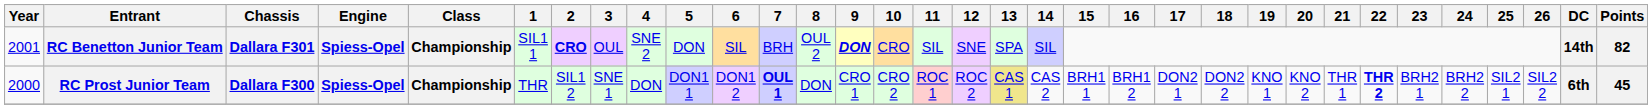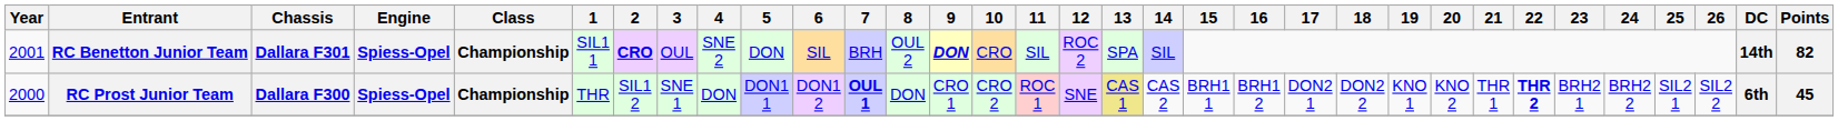 <table class="wikitable" style="text-align:center; font-size:85%">
 <tr>
 <th>Year</th>
 <th>Entrant</th>
 <th>Chassis</th>
 <th>Engine</th>
 <th>Class</th>
 <th>1</th>
 <th>2</th>
 <th>3</th>
 <th>4</th>
 <th>5</th>
 <th>6</th>
 <th>7</th>
 <th>8</th>
 <th>9</th>
 <th>10</th>
 <th>11</th>
 <th>12</th>
 <th>13</th>
 <th>14</th>
 <th>15</th>
 <th>16</th>
 <th>17</th>
 <th>18</th>
 <th>19</th>
 <th>20</th>
 <th>21</th>
 <th>22</th>
 <th>23</th>
 <th>24</th>
 <th>25</th>
 <th>26</th>
 <th>DC</th>
 <th>Points</th>
 </tr>
 <tr>
 <td><a href='#'>2001</a></td>
 <th nowrap><a href='#'>RC Benetton Junior Team</a></th>
 <th nowrap><a href='#'>Dallara F301</a></th>
 <th nowrap><a href='#'>Spiess-Opel</a></th>
 <th>Championship</th>
 <td style="background:#DFFFDF;"><a href='#'>SIL1<br>1</a><br></td>
 <td style="background:#EFCFFF;"><strong><a href='#'>CRO</a></strong><br></td>
 <td style="background:#EFCFFF;"><a href='#'>OUL</a><br></td>
 <td style="background:#DFFFDF;"><a href='#'>SNE<br>2</a><br></td>
 <td style="background:#DFFFDF;"><a href='#'>DON</a><br></td>
 <td style="background:#FFDF9F;"><a href='#'>SIL</a><br></td>
 <td style="background:#CFCFFF;"><a href='#'>BRH</a><br></td>
 <td style="background:#DFFFDF;"><a href='#'>OUL<br>2</a><br></td>
 <td style="background:#FFFFBF;"><strong><em><a href='#'>DON</a></em></strong><br></td>
 <td style="background:#FFDF9F;"><a href='#'>CRO</a><br></td>
 <td style="background:#DFFFDF;"><a href='#'>SIL</a><br></td>
-<td style="background:#EFCFFF;"><a href='#'>SNE</a><br></td>
+<td style="background:#EFCFFF;"><a href='#'>ROC<br>2</a><br></td>
 <td style="background:#DFFFDF;"><a href='#'>SPA</a><br></td>
 <td style="background:#CFCFFF;"><a href='#'>SIL</a><br></td>
 <td colspan=12></td>
 <th>14th</th>
 <th>82</th>
 </tr>
 <tr>
 <td><a href='#'>2000</a></td>
 <th nowrap><a href='#'>RC Prost Junior Team</a></th>
 <th nowrap><a href='#'>Dallara F300</a></th>
 <th nowrap><a href='#'>Spiess-Opel</a></th>
 <th>Championship</th>
 <td style="background:#DFFFDF;"><a href='#'>THR</a><br></td>
 <td style="background:#DFFFDF;"><a href='#'>SIL1<br>2</a><br></td>
 <td style="background:#DFFFDF;"><a href='#'>SNE<br>1</a><br></td>
 <td style="background:#DFFFDF;"><a href='#'>DON</a><br></td>
 <td style="background:#CFCFFF;"><a href='#'>DON1<br>1</a><br></td>
 <td style="background:#EFCFFF;"><a href='#'>DON1<br>2</a><br></td>
 <td style="background:#CFCFFF;"><strong><a href='#'>OUL<br>1</a><br></strong></td>
 <td style="background:#DFFFDF;"><a href='#'>DON</a><br></td>
 <td style="background:#DFFFDF;"><a href='#'>CRO<br>1</a><br></td>
 <td style="background:#DFFFDF;"><a href='#'>CRO<br>2</a><br></td>
 <td style="background:#FFCFCF;"><a href='#'>ROC<br>1</a><br></td>
-<td style="background:#EFCFFF;"><a href='#'>ROC<br>2</a><br></td>
+<td style="background:#EFCFFF;"><a href='#'>SNE</a><br></td>
 <td style="background: khaki;"><a href='#'>CAS<br>1</a></td>
 <td><a href='#'>CAS<br>2</a></td>
 <td><a href='#'>BRH1<br>1</a></td>
 <td><a href='#'>BRH1<br>2</a></td>
 <td><a href='#'>DON2<br>1</a></td>
 <td><a href='#'>DON2<br>2</a></td>
 <td><a href='#'>KNO<br>1</a></td>
 <td><a href='#'>KNO<br>2</a></td>
 <td><a href='#'>THR<br>1</a></td>
 <td><strong><a href='#'>THR<br>2</a></strong></td>
 <td><a href='#'>BRH2<br>1</a></td>
 <td><a href='#'>BRH2<br>2</a></td>
 <td><a href='#'>SIL2<br>1</a></td>
 <td><a href='#'>SIL2<br>2</a></td>
 <th>6th</th>
 <th>45</th>
 </tr>
 <tr>
 </tr>
 </table>
